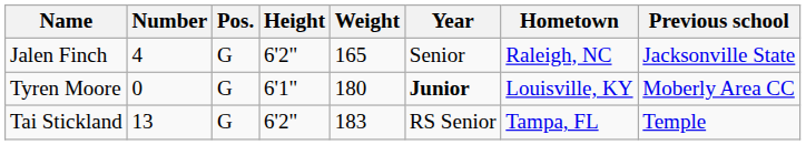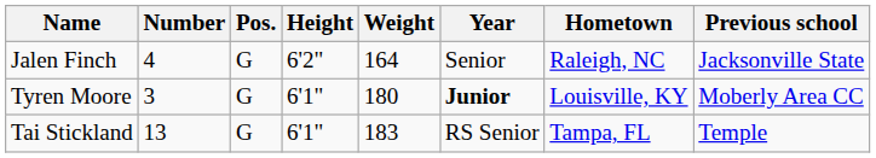 <table class="wikitable sortable" border="1">
 <tr>
 <th>Name</th>
 <th>Number</th>
 <th>Pos.</th>
 <th>Height</th>
 <th>Weight</th>
 <th>Year</th>
 <th>Hometown</th>
 <th>Previous school</th>
 </tr>
 <tr>
 <td>Jalen Finch</td>
 <td>4</td>
 <td>G</td>
 <td>6'2"</td>
-<td>165</td>
+<td>164</td>
 <td>Senior</td>
 <td><a href='#'>Raleigh, NC</a></td>
 <td><a href='#'>Jacksonville State</a></td>
 </tr>
 <tr>
 <td>Tyren Moore</td>
-<td>0</td>
+<td>3</td>
 <td>G</td>
 <td>6'1"</td>
 <td>180</td>
 <td><strong>Junior</strong></td>
 <td><a href='#'>Louisville, KY</a></td>
 <td><a href='#'>Moberly Area CC</a></td>
 </tr>
 <tr>
 <td>Tai Stickland</td>
 <td>13</td>
 <td>G</td>
-<td>6'2"</td>
+<td>6'1"</td>
 <td>183</td>
 <td>RS Senior</td>
 <td><a href='#'>Tampa, FL</a></td>
 <td><a href='#'>Temple</a></td>
 </tr>
 </table>
